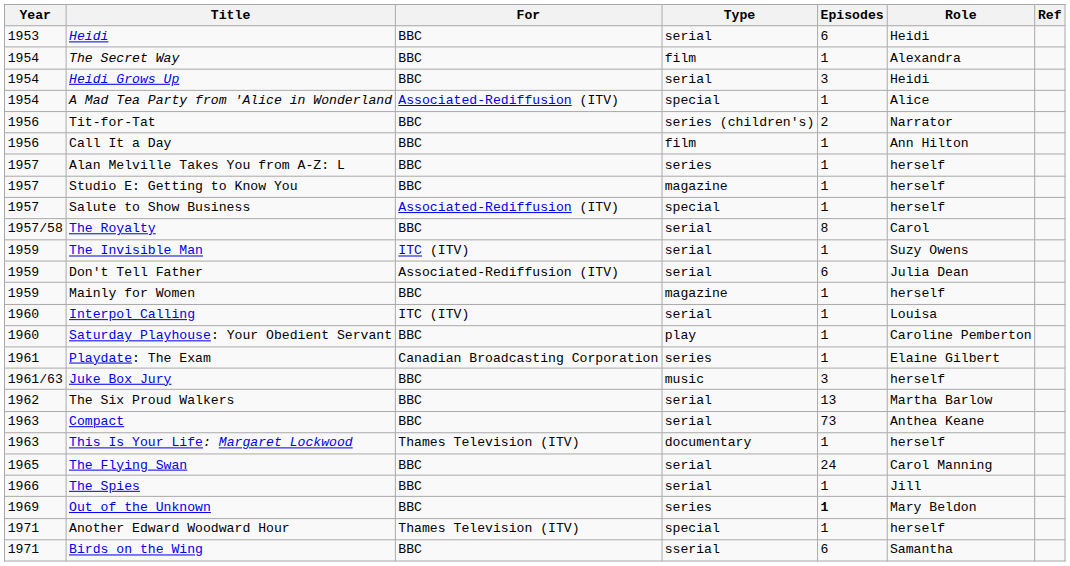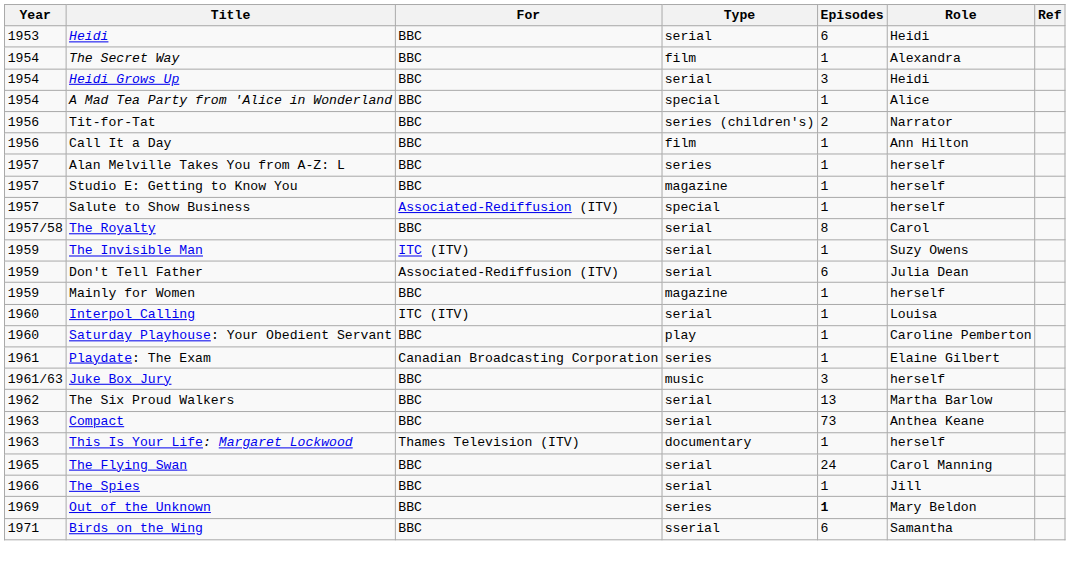 <table class="wikitable">
 <tr>
 <th>Year</th>
 <th>Title</th>
 <th>For</th>
 <th>Type</th>
 <th>Episodes</th>
 <th>Role</th>
 <th>Ref</th>
 </tr>
 <tr>
 <td>1953</td>
 <td><em><a href='#'>Heidi</a></em></td>
 <td>BBC</td>
 <td>serial</td>
 <td>6</td>
 <td>Heidi</td>
 <td></td>
 </tr>
 <tr>
 <td>1954</td>
 <td><em>The Secret Way</em></td>
 <td>BBC</td>
 <td>film</td>
 <td>1</td>
 <td>Alexandra</td>
 <td></td>
 </tr>
 <tr>
 <td>1954</td>
 <td><em><a href='#'>Heidi Grows Up</a></em></td>
 <td>BBC</td>
 <td>serial</td>
 <td>3</td>
 <td>Heidi</td>
 <td></td>
 </tr>
 <tr>
 <td>1954</td>
 <td><em>A Mad Tea Party from 'Alice in Wonderland<strong></td>
-<td><a href='#'>Associated-Rediffusion</a> (ITV)</td>
+<td>BBC</td>
 <td>special</td>
 <td>1</td>
 <td>Alice</td>
 <td></td>
 </tr>
 <tr>
 <td>1956</td>
 <td></em>Tit-for-Tat<em></td>
 <td>BBC</td>
 <td>series (children's)</td>
 <td>2</td>
 <td>Narrator</td>
 <td></td>
 </tr>
 <tr>
 <td>1956</td>
 <td></em>Call It a Day<em></td>
 <td>BBC</td>
 <td>film</td>
 <td>1</td>
 <td>Ann Hilton</td>
 <td></td>
 </tr>
 <tr>
 <td>1957</td>
 <td></em>Alan Melville Takes You from A-Z: L<em></td>
 <td>BBC</td>
 <td>series</td>
 <td>1</td>
 <td>herself</td>
 <td></td>
 </tr>
 <tr>
 <td>1957</td>
 <td></em>Studio E: Getting to Know You<em></td>
 <td>BBC</td>
 <td>magazine</td>
 <td>1</td>
 <td>herself</td>
 <td></td>
 </tr>
 <tr>
 <td>1957</td>
 <td></em>Salute to Show Business<em></td>
 <td><a href='#'>Associated-Rediffusion</a> (ITV)</td>
 <td>special</td>
 <td>1</td>
 <td>herself</td>
 <td></td>
 </tr>
 <tr>
 <td>1957/58</td>
 <td></em><a href='#'>The Royalty</a><em></td>
 <td>BBC</td>
 <td>serial</td>
 <td>8</td>
 <td>Carol</td>
 <td></td>
 </tr>
 <tr>
 <td>1959</td>
 <td></em><a href='#'>The Invisible Man</a><em></td>
 <td><a href='#'>ITC</a> (ITV)</td>
 <td>serial</td>
 <td>1</td>
 <td>Suzy Owens</td>
 <td></td>
 </tr>
 <tr>
 <td>1959</td>
 <td></em>Don't Tell Father<em></td>
 <td>Associated-Rediffusion (ITV)</td>
 <td>serial</td>
 <td>6</td>
 <td>Julia Dean</td>
 <td></td>
 </tr>
 <tr>
 <td>1959</td>
 <td></em>Mainly for Women<em></td>
 <td>BBC</td>
 <td>magazine</td>
 <td>1</td>
 <td>herself</td>
 <td></td>
 </tr>
 <tr>
 <td>1960</td>
 <td></em><a href='#'>Interpol Calling</a><em></td>
 <td>ITC (ITV)</td>
 <td>serial</td>
 <td>1</td>
 <td>Louisa</td>
 <td></td>
 </tr>
 <tr>
 <td>1960</td>
 <td></em><a href='#'>Saturday Playhouse</a>: Your Obedient Servant<em></td>
 <td>BBC</td>
 <td>play</td>
 <td>1</td>
 <td>Caroline Pemberton</td>
 <td></td>
 </tr>
 <tr>
 <td>1961</td>
 <td></em><a href='#'>Playdate</a>: The Exam<em></td>
 <td>Canadian Broadcasting Corporation</td>
 <td>series</td>
 <td>1</td>
 <td>Elaine Gilbert</td>
 <td></td>
 </tr>
 <tr>
 <td>1961/63</td>
 <td></em><a href='#'>Juke Box Jury</a><em></td>
 <td>BBC</td>
 <td>music</td>
 <td>3</td>
 <td>herself</td>
 <td></td>
 </tr>
 <tr>
 <td>1962</td>
 <td></em>The Six Proud Walkers<em></td>
 <td>BBC</td>
 <td>serial</td>
 <td>13</td>
 <td>Martha Barlow</td>
 <td></td>
 </tr>
 <tr>
 <td>1963</td>
 <td></em><a href='#'>Compact</a><em></td>
 <td>BBC</td>
 <td>serial</td>
 <td>73</td>
 <td>Anthea Keane</td>
 <td></td>
 </tr>
 <tr>
 <td>1963</td>
 <td></em><a href='#'>This Is Your Life</a><em>: <a href='#'>Margaret Lockwood</a></td>
 <td>Thames Television (ITV)</td>
 <td>documentary</td>
 <td>1</td>
 <td>herself</td>
 <td></td>
 </tr>
 <tr>
 <td>1965</td>
 <td></em><a href='#'>The Flying Swan</a><em></td>
 <td>BBC</td>
 <td>serial</td>
 <td>24</td>
 <td>Carol Manning</td>
 <td></td>
 </tr>
 <tr>
 <td>1966</td>
 <td></em><a href='#'>The Spies</a><em></td>
 <td>BBC</td>
 <td>serial</td>
 <td>1</td>
 <td>Jill</td>
 <td></td>
 </tr>
 <tr>
 <td>1969</td>
 <td></em><a href='#'>Out of the Unknown</a><em></td>
 <td>BBC</td>
 <td>series</td>
 <td><strong>1</strong></td>
 <td>Mary Beldon</td>
 <td></td>
 </tr>
 <tr>
 <td>1971</td>
-<td></em>Another Edward Woodward Hour<em></td>
-<td>Thames Television (ITV)</td>
-<td>special</td>
-<td>1</td>
-<td>herself</td>
-<td></td>
-</tr>
-<tr>
-<td>1971</td>
 <td></em><a href='#'>Birds on the Wing</a><em></td>
 <td>BBC</td>
 <td>sserial</td>
 <td>6</td>
 <td>Samantha</td>
 <td></td>
 </tr>
 </table>
